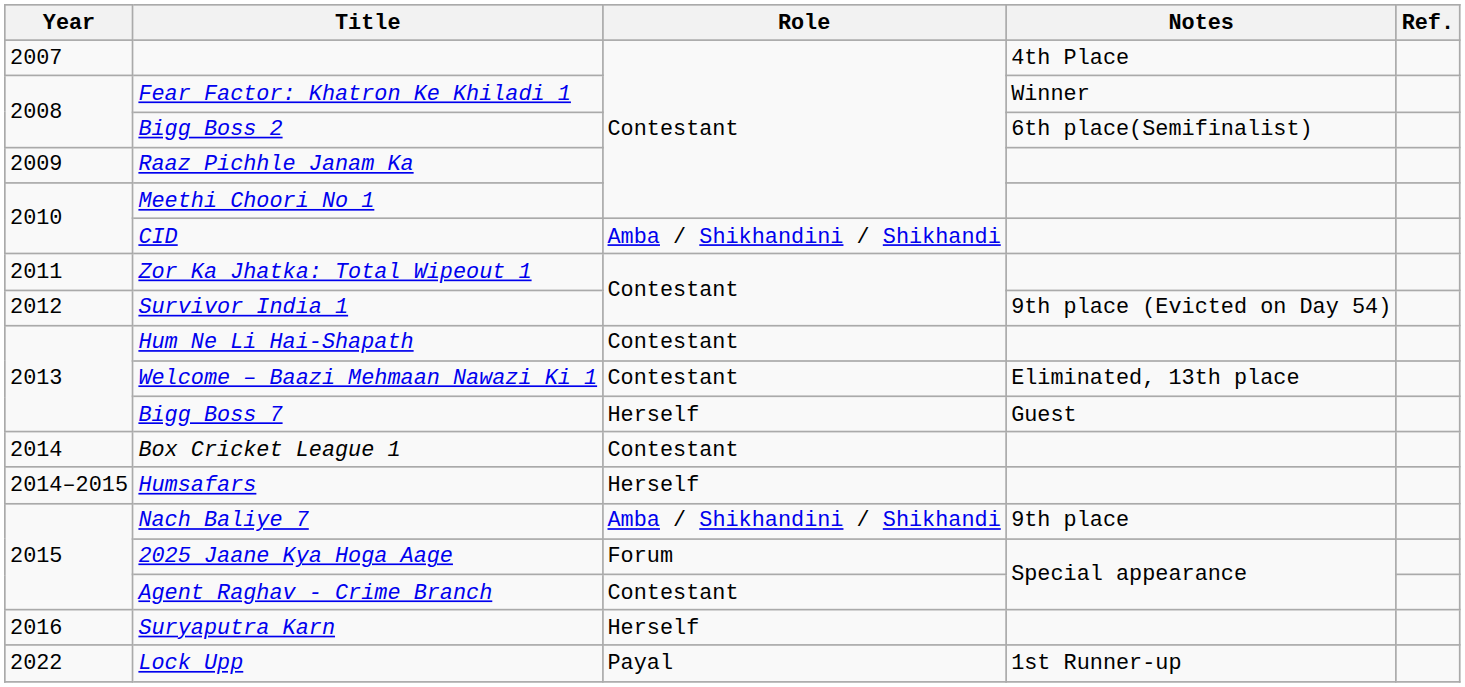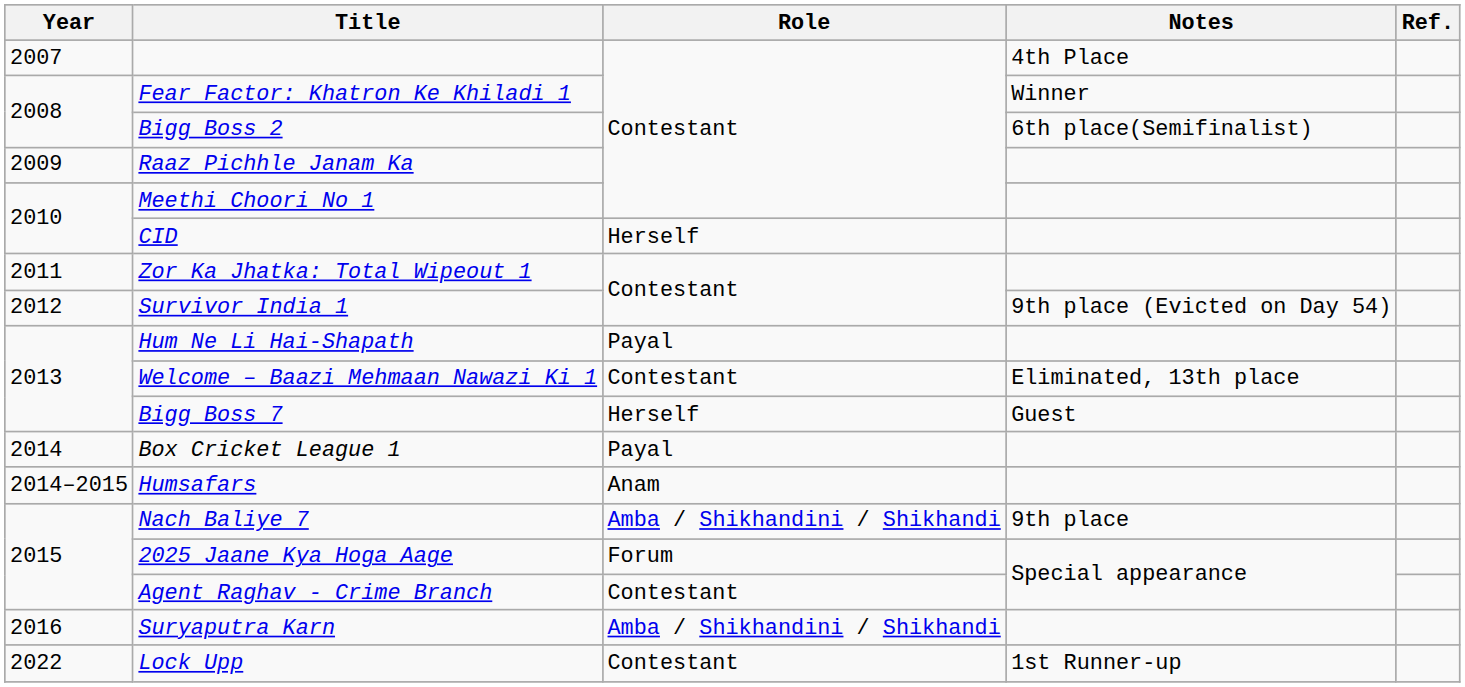 <table class="wikitable sortable">
 <tr>
 <th>Year</th>
 <th>Title</th>
 <th>Role</th>
 <th>Notes</th>
 <th>Ref.</th>
 </tr>
 <tr>
 <td>2007</td>
 <td></td>
 <td rowspan="5">Contestant</td>
 <td>4th Place</td>
 <td></td>
 </tr>
 <tr>
 <td rowspan="2">2008</td>
 <td><em><a href='#'>Fear Factor: Khatron Ke Khiladi 1</a></em></td>
 <td>Winner</td>
 <td></td>
 </tr>
 <tr>
 <td><em><a href='#'>Bigg Boss 2</a></em></td>
 <td>6th place(Semifinalist)</td>
 <td style="text-align:center;"></td>
 </tr>
 <tr>
 <td>2009</td>
 <td><em><a href='#'>Raaz Pichhle Janam Ka</a></em></td>
 <td></td>
 <td style="text-align:center;"></td>
 </tr>
 <tr>
 <td rowspan="2">2010</td>
 <td><em><a href='#'>Meethi Choori No 1</a></em></td>
 <td></td>
 <td style="text-align:center;"></td>
 </tr>
 <tr>
 <td><em><a href='#'>CID</a></em></td>
-<td><a href='#'>Amba</a> / <a href='#'>Shikhandini</a> / <a href='#'>Shikhandi</a></td>
+<td>Herself</td>
 <td></td>
 <td style="text-align:center;"></td>
 </tr>
 <tr>
 <td>2011</td>
 <td><em><a href='#'>Zor Ka Jhatka: Total Wipeout 1</a></em></td>
 <td rowspan="2">Contestant</td>
 <td></td>
 <td style="text-align:center;"></td>
 </tr>
 <tr>
 <td>2012</td>
 <td><em><a href='#'>Survivor India 1</a></em></td>
 <td>9th place (Evicted on Day 54)</td>
 <td style="text-align:center;"></td>
 </tr>
 <tr>
 <td rowspan="3">2013</td>
 <td><em><a href='#'>Hum Ne Li Hai-Shapath</a></em></td>
-<td>Contestant</td>
+<td>Payal</td>
 <td></td>
 <td style="text-align:center;"></td>
 </tr>
 <tr>
 <td><em><a href='#'>Welcome – Baazi Mehmaan Nawazi Ki 1</a></em></td>
 <td>Contestant</td>
 <td>Eliminated, 13th place</td>
 <td style="text-align:center;"></td>
 </tr>
 <tr>
 <td><em><a href='#'>Bigg Boss 7</a></em></td>
 <td>Herself</td>
 <td>Guest</td>
 <td style="text-align:center;"></td>
 </tr>
 <tr>
 <td>2014</td>
 <td><em>Box Cricket League 1</em></td>
-<td>Contestant</td>
+<td>Payal</td>
 <td></td>
 <td style="text-align:center;"></td>
 </tr>
 <tr>
 <td>2014–2015</td>
 <td><em><a href='#'>Humsafars</a></em></td>
-<td>Herself</td>
+<td>Anam</td>
 <td></td>
 <td style="text-align:center;"></td>
 </tr>
 <tr>
 <td rowspan="3">2015</td>
 <td><em><a href='#'>Nach Baliye 7</a></em></td>
 <td><a href='#'>Amba</a> / <a href='#'>Shikhandini</a> / <a href='#'>Shikhandi</a></td>
 <td>9th place</td>
 <td style="text-align:center;"></td>
 </tr>
 <tr>
 <td><em><a href='#'>2025 Jaane Kya Hoga Aage</a></em></td>
 <td>Forum</td>
 <td rowspan="2">Special appearance</td>
 <td style="text-align:center;"></td>
 </tr>
 <tr>
 <td><em><a href='#'>Agent Raghav - Crime Branch</a></em></td>
 <td>Contestant</td>
 <td></td>
 </tr>
 <tr>
 <td>2016</td>
 <td><em><a href='#'>Suryaputra Karn</a></em></td>
-<td>Herself</td>
+<td><a href='#'>Amba</a> / <a href='#'>Shikhandini</a> / <a href='#'>Shikhandi</a></td>
 <td></td>
 <td></td>
 </tr>
 <tr>
 <td>2022</td>
 <td><em><a href='#'>Lock Upp</a></em></td>
-<td>Payal</td>
+<td>Contestant</td>
 <td>1st Runner-up</td>
 <td></td>
 </tr>
 </table>
